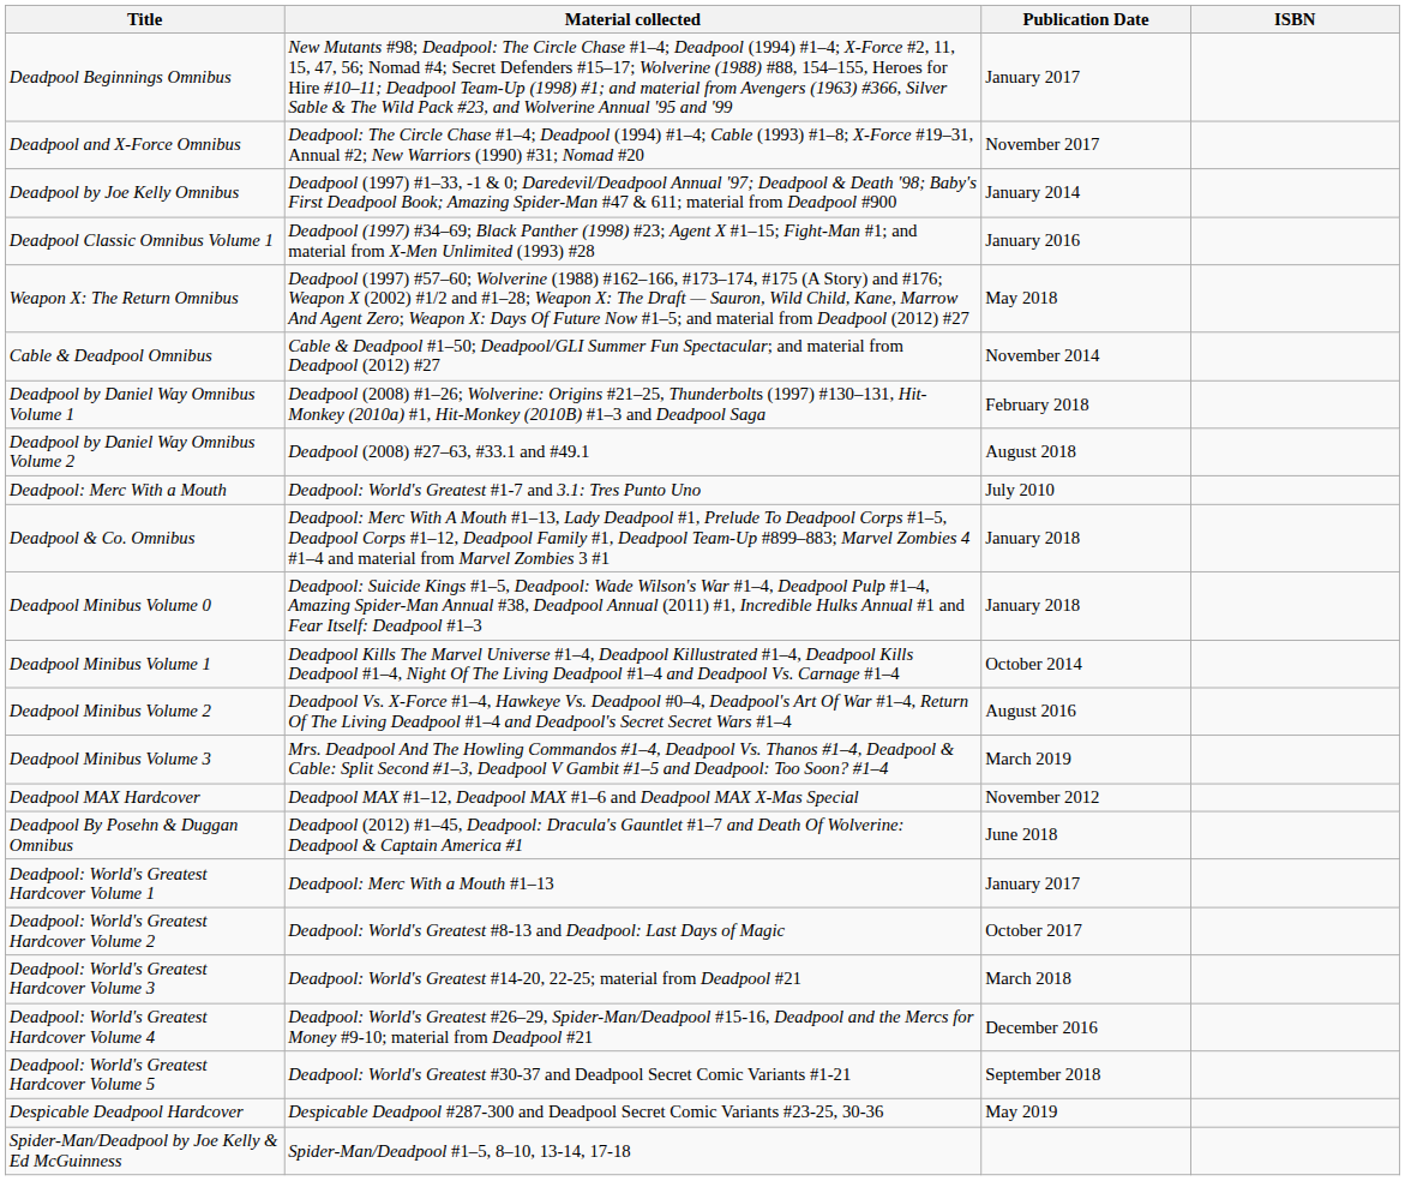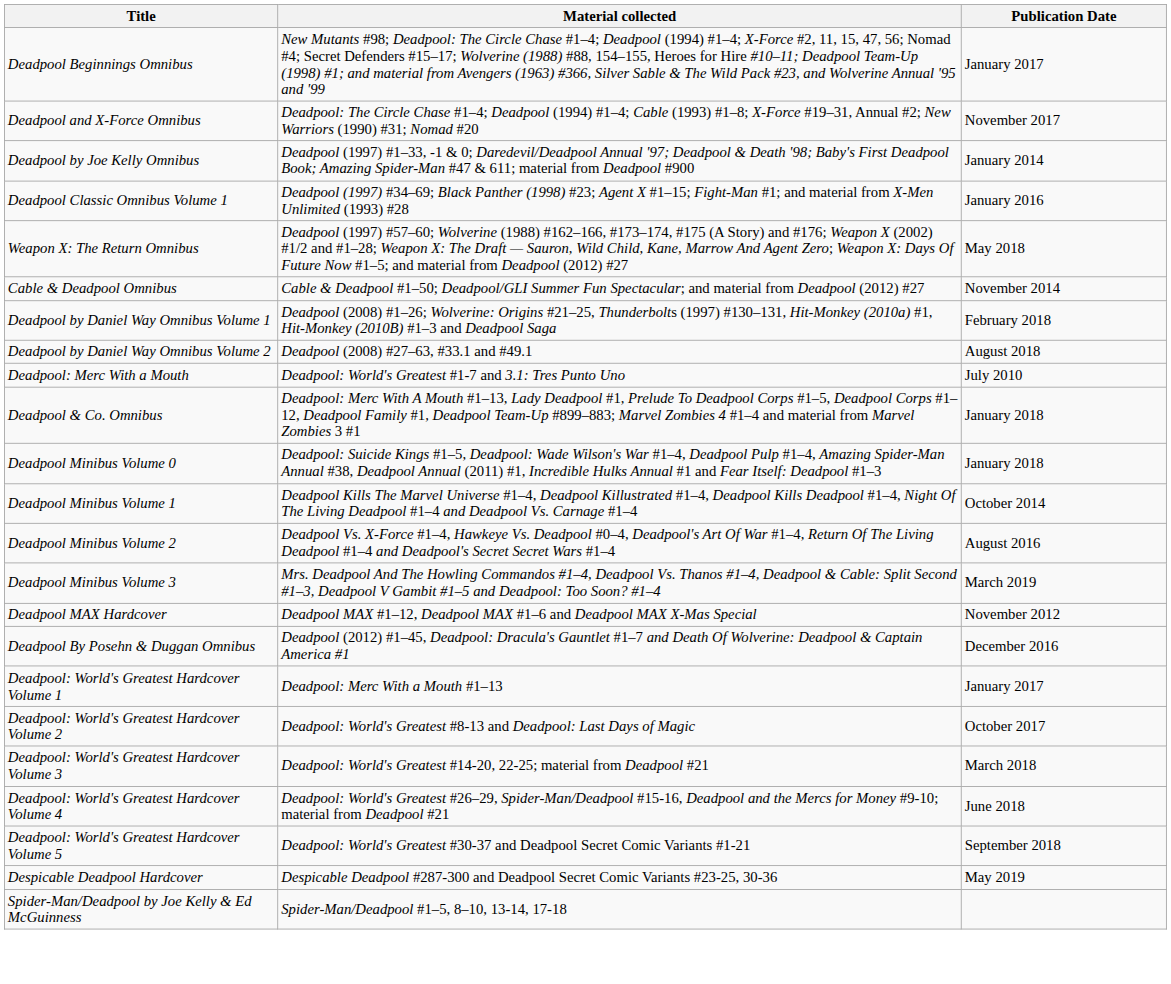 <table class="wikitable" style="text-align:left;" width="100%">
 <tr>
 <th width="20%">Title</th>
 <th width="50%">Material collected</th>
 <th width="15%">Publication Date</th>
-<th width="15%">ISBN</th>
 </tr>
 <tr>
 <td><em>Deadpool Beginnings Omnibus</em></td>
 <td><em>New Mutants</em> #98; <em>Deadpool: The Circle Chase</em> #1–4; <em>Deadpool</em> (1994) #1–4; <em>X-Force</em> #2, 11, 15, 47, 56; Nomad #4; Secret Defenders #15–17; <em>Wolverine (1988) </em>#88<em>, </em>154–155<em>, </em>Heroes for Hire<em> #10–11; Deadpool Team-Up (1998) #1; and material from Avengers (1963) #366, Silver Sable & The Wild Pack #23, and Wolverine Annual '95 and '99</em></td>
 <td>January 2017</td>
-<td></td>
 </tr>
 <tr>
 <td><em>Deadpool and X-Force Omnibus</em></td>
 <td><em>Deadpool: The Circle Chase</em> #1–4; <em>Deadpool</em> (1994) #1–4; <em>Cable</em> (1993) #1–8; <em>X-Force</em> #19–31, Annual #2; <em>New Warriors</em> (1990) #31; <em>Nomad</em> #20</td>
 <td>November 2017</td>
-<td></td>
 </tr>
 <tr>
 <td><em>Deadpool by Joe Kelly Omnibus</em></td>
 <td><em>Deadpool </em>(1997) #1–33, -1 & 0; <em>Daredevil/Deadpool Annual '97; Deadpool & Death '98; Baby's First Deadpool Book; Amazing Spider-Man </em>#47 & 611; material from <em>Deadpool </em>#900</td>
 <td>January 2014</td>
-<td></td>
 </tr>
 <tr>
 <td><em>Deadpool Classic Omnibus Volume 1</em></td>
 <td><em>Deadpool (1997)</em> #34–69; <em>Black Panther (1998)</em> #23; <em>Agent X</em> #1–15; <em>Fight-Man</em> #1; and material from <em>X-Men Unlimited</em> (1993) #28</td>
 <td>January 2016</td>
-<td></td>
 </tr>
 <tr>
 <td><em>Weapon X: The Return Omnibus</em></td>
 <td><em>Deadpool</em> (1997) #57–60; <em>Wolverine</em> (1988) #162–166, #173–174, #175 (A Story) and #176; <em>Weapon X</em> (2002) #1/2 and #1–28; <em>Weapon X: The Draft — Sauron, Wild Child, Kane, Marrow And Agent Zero</em>; <em>Weapon X: Days Of Future Now</em> #1–5; and material from <em>Deadpool</em> (2012) #27</td>
 <td>May 2018</td>
-<td></td>
 </tr>
 <tr>
 <td><em>Cable & Deadpool Omnibus</em></td>
 <td><em>Cable & Deadpool</em> #1–50; <em>Deadpool/GLI Summer Fun Spectacular</em>; and material from <em>Deadpool</em> (2012) #27</td>
 <td>November 2014</td>
-<td></td>
 </tr>
 <tr>
 <td><em>Deadpool by Daniel Way Omnibus Volume 1</em></td>
 <td><em>Deadpool</em> (2008) #1–26; <em>Wolverine: Origins</em> #21–25, <em>Thunderbolt</em>s (1997) #130–131, <em>Hit-Monkey (2010a)</em> #1, <em>Hit-Monkey (2010B)</em> #1–3 and <em>Deadpool Saga</em></td>
 <td>February 2018</td>
-<td></td>
 </tr>
 <tr>
 <td><em>Deadpool by Daniel Way Omnibus Volume 2</em></td>
 <td><em>Deadpool</em> (2008) #27–63, #33.1 and #49.1</td>
 <td>August 2018</td>
-<td></td>
 </tr>
 <tr>
 <td><em>Deadpool: Merc With a Mouth</em></td>
 <td><em>Deadpool: World's Greatest</em> #1-7 and <em>3.1: Tres Punto Uno</em></td>
 <td>July 2010</td>
-<td></td>
 </tr>
 <tr>
 <td><em>Deadpool & Co. Omnibus</em></td>
 <td><em>Deadpool: Merc With A Mouth</em> #1–13, <em>Lady Deadpool</em> #1<em>, Prelude To Deadpool Corps</em> #1–5, <em>Deadpool Corps</em> #1–12, <em>Deadpool Family</em> #1<em>, Deadpool Team-Up</em> #899–883; <em>Marvel Zombies 4</em> #1–4 and material from <em>Marvel Zombies</em> 3 #1</td>
 <td>January 2018</td>
-<td></td>
 </tr>
 <tr>
 <td><em>Deadpool Minibus Volume 0</em></td>
 <td><em>Deadpool: Suicide Kings</em> #1–5, <em>Deadpool: Wade Wilson's War</em> #1–4, <em>Deadpool Pulp</em> #1–4, <em>Amazing Spider-Man Annual</em> #38, <em>Deadpool Annual</em> (2011) #1, <em>Incredible Hulks Annual</em> #1 and <em>Fear Itself: Deadpool</em> #1–3</td>
 <td>January 2018</td>
-<td></td>
 </tr>
 <tr>
 <td><em>Deadpool Minibus Volume 1</em></td>
 <td><em>Deadpool Kills The Marvel Universe</em> #1–4, <em>Deadpool Killustrated</em> #1–4, <em>Deadpool Kills Deadpool</em> #1–4, <em>Night Of The Living Deadpool</em> #1–4 <em>and Deadpool Vs. Carnage</em> #1–4</td>
 <td>October 2014</td>
-<td></td>
 </tr>
 <tr>
 <td><em>Deadpool Minibus Volume 2</em></td>
 <td><em>Deadpool Vs. X-Force</em> #1–4, <em>Hawkeye Vs. Deadpool</em> #0–4, <em>Deadpool's Art Of War</em> #1–4, <em>Return Of The Living Deadpool</em> #1–4 <em>and Deadpool's Secret Secret Wars</em> #1–4</td>
 <td>August 2016</td>
-<td></td>
 </tr>
 <tr>
 <td><em>Deadpool Minibus Volume 3</em></td>
 <td><em>Mrs. Deadpool And The Howling Commandos #1–4, Deadpool Vs. Thanos #1–4, Deadpool & Cable: Split Second #1–3, Deadpool V Gambit #1–5 and Deadpool: Too Soon? #1–4</em></td>
 <td>March 2019</td>
-<td></td>
 </tr>
 <tr>
 <td><em>Deadpool MAX Hardcover</em></td>
 <td><em>Deadpool MAX</em> #1–12, <em>Deadpool MAX</em> #1–6 and <em>Deadpool MAX X-Mas Special</em></td>
 <td>November 2012</td>
-<td></td>
 </tr>
 <tr>
 <td><em>Deadpool By Posehn & Duggan Omnibus</em></td>
 <td><em>Deadpool</em> (2012) #1–45, <em>Deadpool: Dracula's Gauntlet</em> #1–7 <em>and Death Of Wolverine: Deadpool & Captain America #1</em></td>
-<td>June 2018</td>
-<td></td>
+<td>December 2016</td>
 </tr>
 <tr>
 <td><em>Deadpool: World's Greatest Hardcover Volume 1</em></td>
 <td><em>Deadpool: Merc With a Mouth</em> #1–13</td>
 <td>January 2017</td>
-<td></td>
 </tr>
 <tr>
 <td><em>Deadpool: World's Greatest Hardcover Volume 2</em></td>
 <td><em>Deadpool: World's Greatest</em> #8-13 and <em>Deadpool: Last Days of Magic</em></td>
 <td>October 2017</td>
-<td></td>
 </tr>
 <tr>
 <td><em>Deadpool: World's Greatest Hardcover Volume 3</em></td>
 <td><em>Deadpool: World's Greatest</em> #14-20, 22-25; material from <em>Deadpool</em> #21</td>
 <td>March 2018</td>
-<td></td>
 </tr>
 <tr>
 <td><em>Deadpool: World's Greatest Hardcover Volume 4</em></td>
 <td><em>Deadpool: World's Greatest</em> #26–29, <em>Spider-Man/Deadpool</em> #15-16, <em>Deadpool and the Mercs for Money</em> #9-10; material from <em>Deadpool</em> #21</td>
-<td>December 2016</td>
-<td></td>
+<td>June 2018</td>
 </tr>
 <tr>
 <td><em>Deadpool: World's Greatest Hardcover Volume 5</em></td>
 <td><em>Deadpool: World's Greatest</em> #30-37 and Deadpool Secret Comic Variants #1-21</td>
 <td>September 2018</td>
-<td></td>
 </tr>
 <tr>
 <td><em>Despicable Deadpool Hardcover</em></td>
 <td><em>Despicable Deadpool</em> #287-300 and Deadpool Secret Comic Variants #23-25, 30-36</td>
 <td>May 2019</td>
-<td></td>
 </tr>
 <tr>
 <td><em>Spider-Man/Deadpool by Joe Kelly & Ed McGuinness</em></td>
 <td><em>Spider-Man/Deadpool</em> #1–5, 8–10, 13-14, 17-18</td>
 <td></td>
-<td></td>
 </tr>
 </table>
